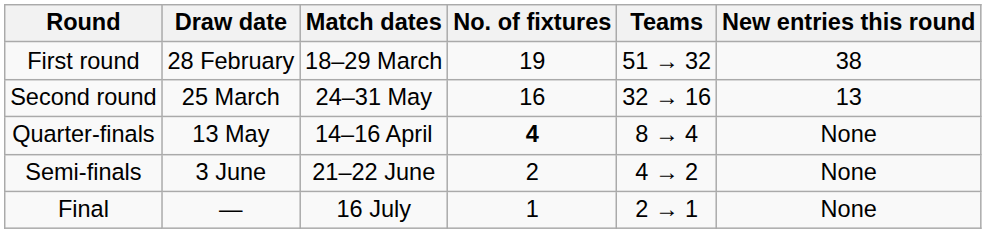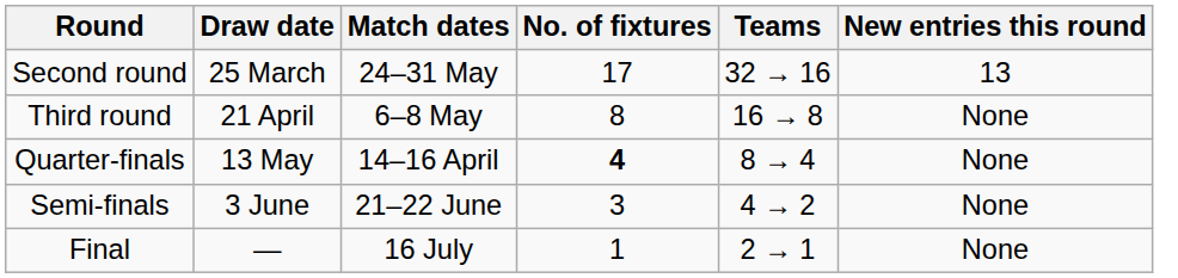 <table class="wikitable" style="text-align:center">
 <tr>
 <th>Round</th>
 <th>Draw date</th>
 <th>Match dates</th>
 <th>No. of fixtures</th>
 <th>Teams</th>
 <th>New entries this round</th>
 </tr>
 <tr>
-<td>First round</td>
-<td>28 February</td>
-<td>18–29 March</td>
-<td>19</td>
-<td>51 → 32</td>
-<td>38</td>
-</tr>
-<tr>
 <td>Second round</td>
 <td>25 March</td>
 <td>24–31 May</td>
-<td>16</td>
+<td>17</td>
 <td>32 → 16</td>
 <td>13</td>
+</tr>
+<tr>
+<td>Third round</td>
+<td>21 April</td>
+<td>6–8 May</td>
+<td>8</td>
+<td>16 → 8</td>
+<td>None</td>
 </tr>
 <tr>
 <td>Quarter-finals</td>
 <td>13 May</td>
 <td>14–16 April</td>
 <td><strong>4</strong></td>
 <td>8 → 4</td>
 <td>None</td>
 </tr>
 <tr>
 <td>Semi-finals</td>
 <td>3 June</td>
 <td>21–22 June</td>
-<td>2</td>
+<td>3</td>
 <td>4 → 2</td>
 <td>None</td>
 </tr>
 <tr>
 <td>Final</td>
 <td>—</td>
 <td>16 July</td>
 <td>1</td>
 <td>2 → 1</td>
 <td>None</td>
 </tr>
 </table>
